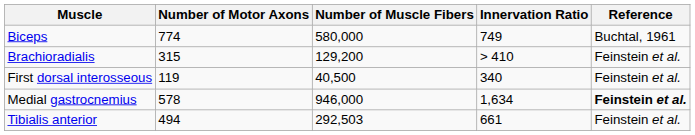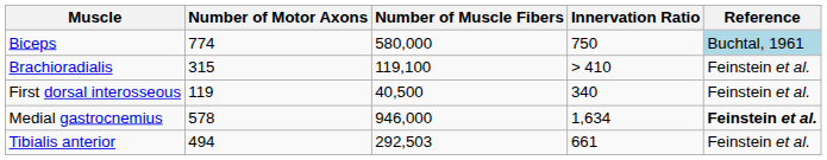 <table class="wikitable">
 <tr>
 <th>Muscle</th>
 <th>Number of Motor Axons</th>
 <th>Number of Muscle Fibers</th>
 <th>Innervation Ratio</th>
 <th>Reference</th>
 </tr>
 <tr>
 <td><a href='#'>Biceps</a></td>
 <td>774</td>
 <td>580,000</td>
-<td>749</td>
-<td>Buchtal, 1961</td>
+<td>750</td>
+<td style="background: lightblue;">Buchtal, 1961</td>
 </tr>
 <tr>
 <td><a href='#'>Brachioradialis</a></td>
 <td>315</td>
-<td>129,200</td>
+<td>119,100</td>
 <td>> 410</td>
 <td>Feinstein <em>et al.</em></td>
 </tr>
 <tr>
 <td>First <a href='#'>dorsal interosseous</a></td>
 <td>119</td>
 <td>40,500</td>
 <td>340</td>
 <td>Feinstein <em>et al.</em></td>
 </tr>
 <tr>
 <td>Medial <a href='#'>gastrocnemius</a></td>
 <td>578</td>
 <td>946,000</td>
 <td>1,634</td>
 <td><strong>Feinstein <em>et al.</em></strong></td>
 </tr>
 <tr>
 <td><a href='#'>Tibialis anterior</a></td>
 <td>494</td>
 <td>292,503</td>
 <td>661</td>
 <td>Feinstein <em>et al.</em></td>
 </tr>
 </table>
